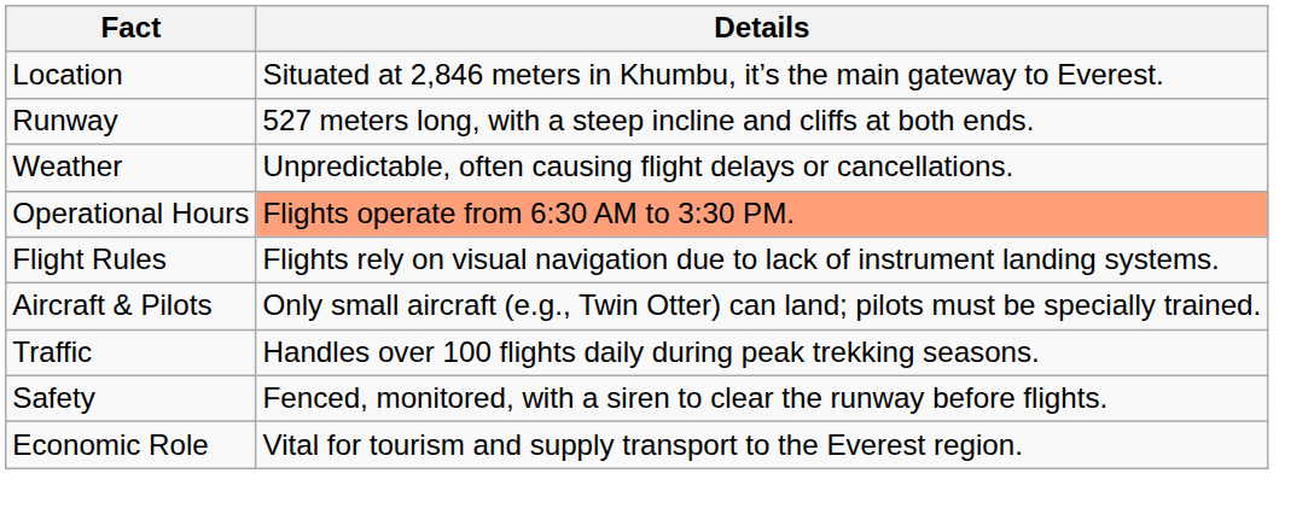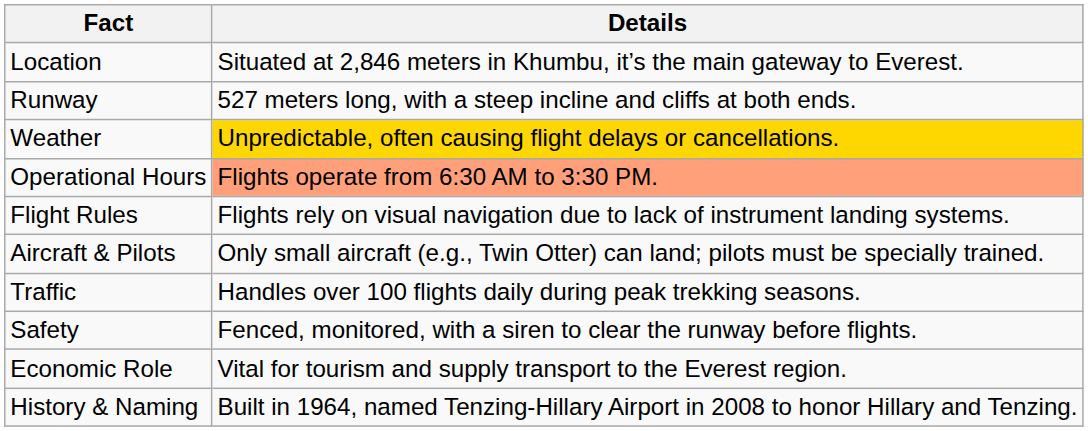 <table class="wikitable">
 <tr>
 <th>Fact</th>
 <th>Details</th>
 </tr>
 <tr>
 <td>Location</td>
 <td>Situated at 2,846 meters in Khumbu, it’s the main gateway to Everest.</td>
 </tr>
 <tr>
 <td>Runway</td>
 <td>527 meters long, with a steep incline and cliffs at both ends.</td>
 </tr>
 <tr>
 <td>Weather</td>
-<td>Unpredictable, often causing flight delays or cancellations.</td>
+<td style="background: gold;">Unpredictable, often causing flight delays or cancellations.</td>
 </tr>
 <tr>
 <td>Operational Hours</td>
 <td style="background: lightsalmon;">Flights operate from 6:30 AM to 3:30 PM.</td>
 </tr>
 <tr>
 <td>Flight Rules</td>
 <td>Flights rely on visual navigation due to lack of instrument landing systems.</td>
 </tr>
 <tr>
 <td>Aircraft & Pilots</td>
 <td>Only small aircraft (e.g., Twin Otter) can land; pilots must be specially trained.</td>
 </tr>
 <tr>
 <td>Traffic</td>
 <td>Handles over 100 flights daily during peak trekking seasons.</td>
 </tr>
 <tr>
 <td>Safety</td>
 <td>Fenced, monitored, with a siren to clear the runway before flights.</td>
 </tr>
 <tr>
 <td>Economic Role</td>
 <td>Vital for tourism and supply transport to the Everest region.</td>
 </tr>
+<tr>
+<td>History & Naming</td>
+<td>Built in 1964, named Tenzing-Hillary Airport in 2008 to honor Hillary and Tenzing.</td>
+</tr>
 </table>
